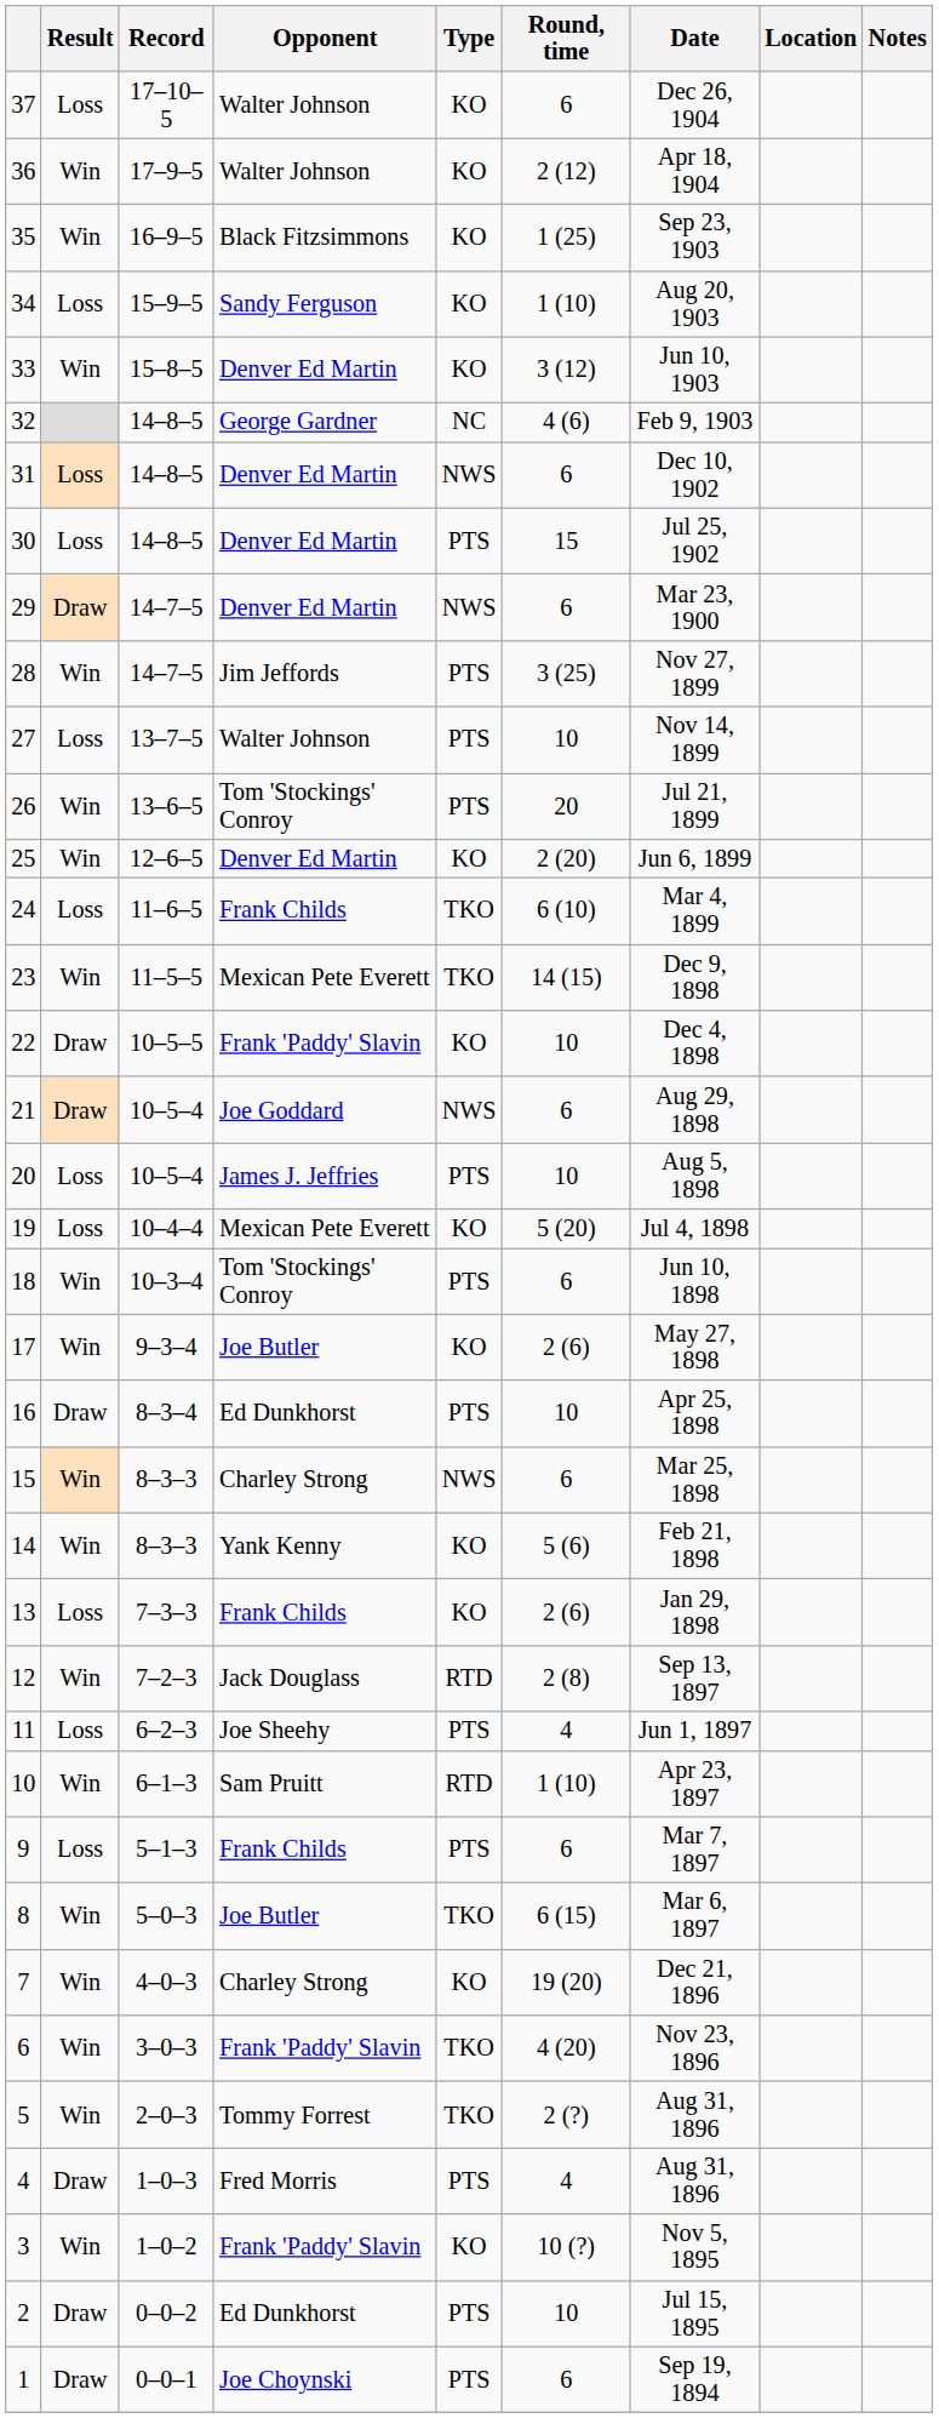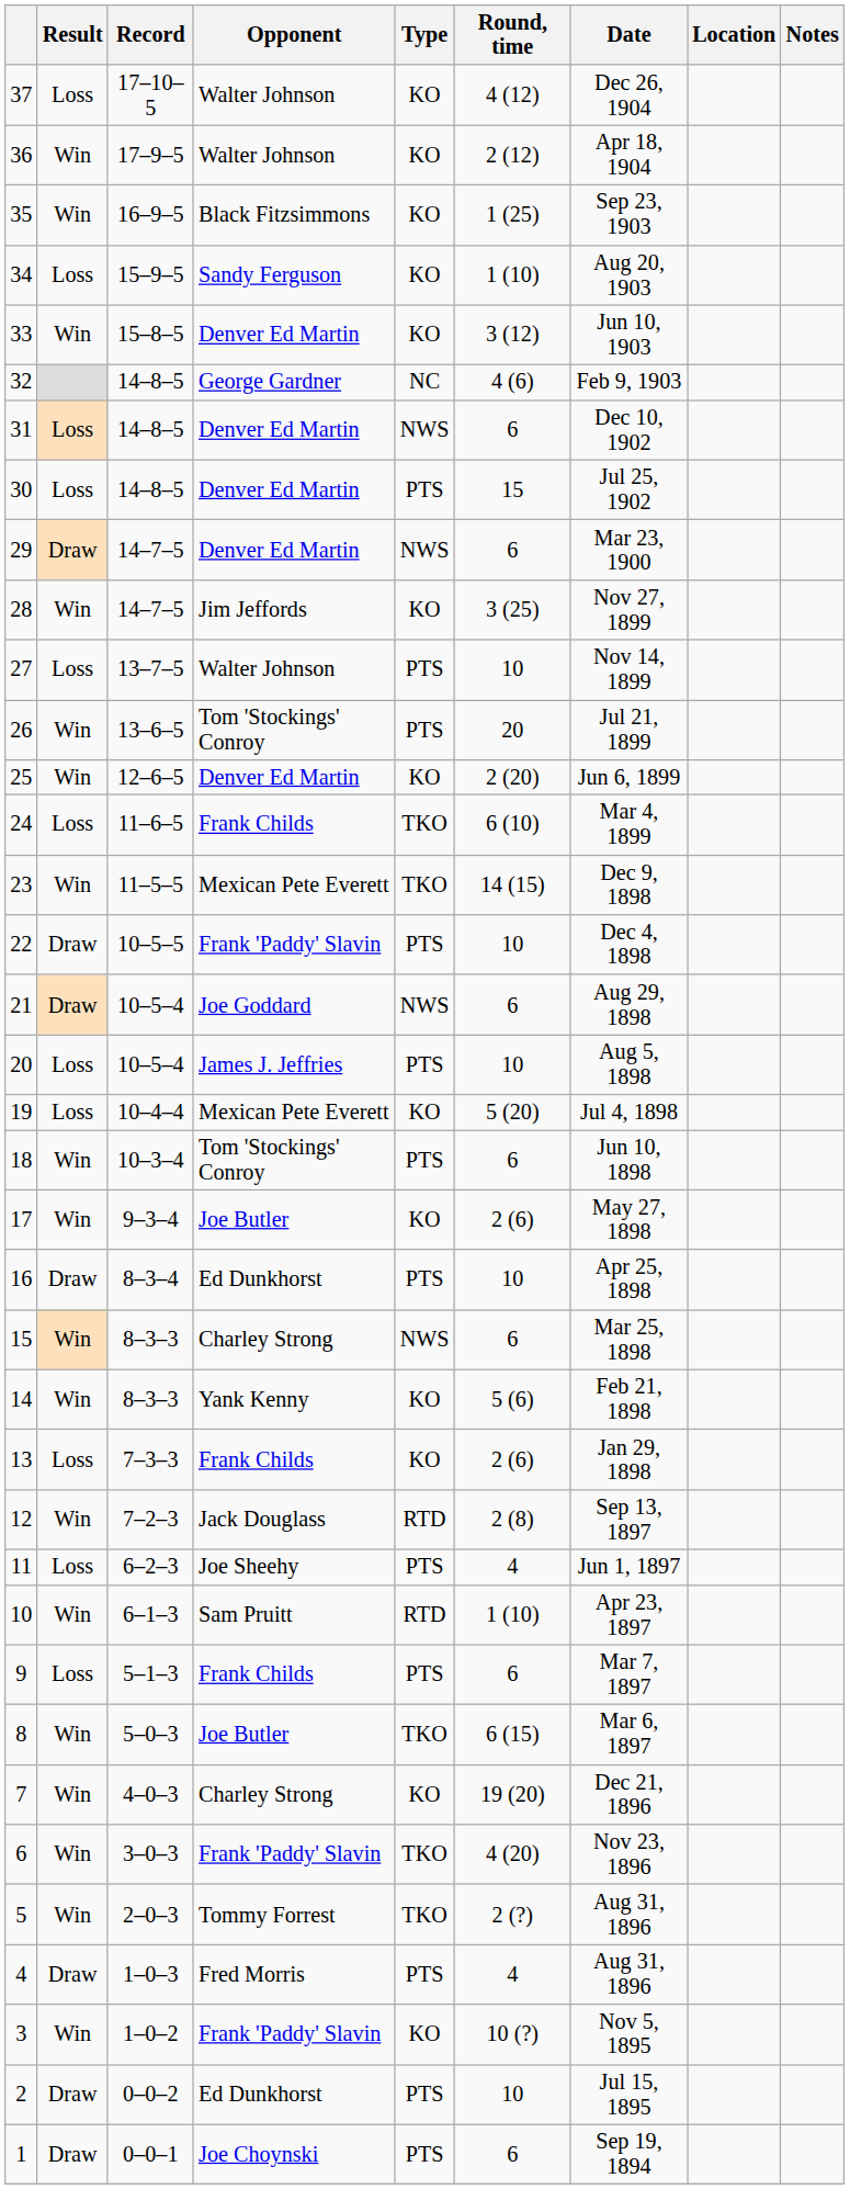 <table class="wikitable mw-collapsible mw-collapsed" style="text-align:center">
 <tr>
 <th></th>
 <th>Result</th>
 <th>Record</th>
 <th>Opponent</th>
 <th>Type</th>
 <th>Round, time</th>
 <th>Date</th>
 <th>Location</th>
 <th>Notes</th>
 </tr>
 <tr>
 <td>37</td>
 <td>Loss</td>
 <td>17–10–5 </td>
 <td align=left>Walter Johnson</td>
 <td>KO</td>
-<td>6</td>
+<td>4 (12)</td>
 <td>Dec 26, 1904</td>
 <td style="text-align:left;"></td>
 <td></td>
 </tr>
 <tr>
 <td>36</td>
 <td>Win</td>
 <td>17–9–5 </td>
 <td align=left>Walter Johnson</td>
 <td>KO</td>
 <td>2 (12)</td>
 <td>Apr 18, 1904</td>
 <td style="text-align:left;"></td>
 <td></td>
 </tr>
 <tr>
 <td>35</td>
 <td>Win</td>
 <td>16–9–5 </td>
 <td align=left>Black Fitzsimmons</td>
 <td>KO</td>
 <td>1 (25)</td>
 <td>Sep 23, 1903</td>
 <td style="text-align:left;"></td>
 <td></td>
 </tr>
 <tr>
 <td>34</td>
 <td>Loss</td>
 <td>15–9–5 </td>
 <td align=left><a href='#'>Sandy Ferguson</a></td>
 <td>KO</td>
 <td>1 (10)</td>
 <td>Aug 20, 1903</td>
 <td style="text-align:left;"></td>
 <td></td>
 </tr>
 <tr>
 <td>33</td>
 <td>Win</td>
 <td>15–8–5 </td>
 <td align=left><a href='#'>Denver Ed Martin</a></td>
 <td>KO</td>
 <td>3 (12)</td>
 <td>Jun 10, 1903</td>
 <td style="text-align:left;"></td>
 <td></td>
 </tr>
 <tr>
 <td>32</td>
 <td style="background:#DDD"></td>
 <td>14–8–5 </td>
 <td align=left><a href='#'>George Gardner</a></td>
 <td>NC</td>
 <td>4 (6)</td>
 <td>Feb 9, 1903</td>
 <td style="text-align:left;"></td>
 <td style="text-align:left;"></td>
 </tr>
 <tr>
 <td>31</td>
 <td style="background:#FEE1BC">Loss</td>
 <td>14–8–5 </td>
 <td align=left><a href='#'>Denver Ed Martin</a></td>
 <td>NWS</td>
 <td>6</td>
 <td>Dec 10, 1902</td>
 <td style="text-align:left;"></td>
 <td style="text-align:left;"></td>
 </tr>
 <tr>
 <td>30</td>
 <td>Loss</td>
 <td>14–8–5 </td>
 <td align=left><a href='#'>Denver Ed Martin</a></td>
 <td>PTS</td>
 <td>15</td>
 <td>Jul 25, 1902</td>
 <td style="text-align:left;"></td>
 <td style="text-align:left;"></td>
 </tr>
 <tr>
 <td>29</td>
 <td style="background:#FEE1BC">Draw</td>
 <td>14–7–5 </td>
 <td align=left><a href='#'>Denver Ed Martin</a></td>
 <td>NWS</td>
 <td>6</td>
 <td>Mar 23, 1900</td>
 <td style="text-align:left;"></td>
 <td></td>
 </tr>
 <tr>
 <td>28</td>
 <td>Win</td>
 <td>14–7–5 </td>
 <td align=left>Jim Jeffords</td>
-<td>PTS</td>
+<td>KO</td>
 <td>3 (25)</td>
 <td>Nov 27, 1899</td>
 <td style="text-align:left;"></td>
 <td></td>
 </tr>
 <tr>
 <td>27</td>
 <td>Loss</td>
 <td>13–7–5 </td>
 <td align=left>Walter Johnson</td>
 <td>PTS</td>
 <td>10</td>
 <td>Nov 14, 1899</td>
 <td style="text-align:left;"></td>
 <td></td>
 </tr>
 <tr>
 <td>26</td>
 <td>Win</td>
 <td>13–6–5 </td>
 <td align=left>Tom 'Stockings' Conroy</td>
 <td>PTS</td>
 <td>20</td>
 <td>Jul 21, 1899</td>
 <td style="text-align:left;"></td>
 <td></td>
 </tr>
 <tr>
 <td>25</td>
 <td>Win</td>
 <td>12–6–5 </td>
 <td align=left><a href='#'>Denver Ed Martin</a></td>
 <td>KO</td>
 <td>2 (20)</td>
 <td>Jun 6, 1899</td>
 <td style="text-align:left;"></td>
 <td></td>
 </tr>
 <tr>
 <td>24</td>
 <td>Loss</td>
 <td>11–6–5 </td>
 <td align=left><a href='#'>Frank Childs</a></td>
 <td>TKO</td>
 <td>6 (10)</td>
 <td>Mar 4, 1899</td>
 <td style="text-align:left;"></td>
 <td style="text-align:left;"></td>
 </tr>
 <tr>
 <td>23</td>
 <td>Win</td>
 <td>11–5–5 </td>
 <td align=left>Mexican Pete Everett</td>
 <td>TKO</td>
 <td>14 (15)</td>
 <td>Dec 9, 1898</td>
 <td style="text-align:left;"></td>
 <td></td>
 </tr>
 <tr>
 <td>22</td>
 <td>Draw</td>
 <td>10–5–5 </td>
 <td align=left><a href='#'>Frank 'Paddy' Slavin</a></td>
-<td>KO</td>
+<td>PTS</td>
 <td>10</td>
 <td>Dec 4, 1898</td>
 <td style="text-align:left;"></td>
 <td></td>
 </tr>
 <tr>
 <td>21</td>
 <td style="background:#FEE1BC">Draw</td>
 <td>10–5–4 </td>
 <td align=left><a href='#'>Joe Goddard</a></td>
 <td>NWS</td>
 <td>6</td>
 <td>Aug 29, 1898</td>
 <td style="text-align:left;"></td>
 <td></td>
 </tr>
 <tr>
 <td>20</td>
 <td>Loss</td>
 <td>10–5–4 </td>
 <td align=left><a href='#'>James J. Jeffries</a></td>
 <td>PTS</td>
 <td>10</td>
 <td>Aug 5, 1898</td>
 <td style="text-align:left;"></td>
 <td></td>
 </tr>
 <tr>
 <td>19</td>
 <td>Loss</td>
 <td>10–4–4 </td>
 <td align=left>Mexican Pete Everett</td>
 <td>KO</td>
 <td>5 (20)</td>
 <td>Jul 4, 1898</td>
 <td style="text-align:left;"></td>
 <td></td>
 </tr>
 <tr>
 <td>18</td>
 <td>Win</td>
 <td>10–3–4 </td>
 <td align=left>Tom 'Stockings' Conroy</td>
 <td>PTS</td>
 <td>6</td>
 <td>Jun 10, 1898</td>
 <td style="text-align:left;"></td>
 <td></td>
 </tr>
 <tr>
 <td>17</td>
 <td>Win</td>
 <td>9–3–4 </td>
 <td align=left><a href='#'>Joe Butler</a></td>
 <td>KO</td>
 <td>2 (6)</td>
 <td>May 27, 1898</td>
 <td style="text-align:left;"></td>
 <td></td>
 </tr>
 <tr>
 <td>16</td>
 <td>Draw</td>
 <td>8–3–4 </td>
 <td align=left>Ed Dunkhorst</td>
 <td>PTS</td>
 <td>10</td>
 <td>Apr 25, 1898</td>
 <td style="text-align:left;"></td>
 <td></td>
 </tr>
 <tr>
 <td>15</td>
 <td style="background:#FEE1BC">Win</td>
 <td>8–3–3 </td>
 <td align=left>Charley Strong</td>
 <td>NWS</td>
 <td>6</td>
 <td>Mar 25, 1898</td>
 <td style="text-align:left;"></td>
 <td></td>
 </tr>
 <tr>
 <td>14</td>
 <td>Win</td>
 <td>8–3–3</td>
 <td align=left>Yank Kenny</td>
 <td>KO</td>
 <td>5 (6)</td>
 <td>Feb 21, 1898</td>
 <td style="text-align:left;"></td>
 <td></td>
 </tr>
 <tr>
 <td>13</td>
 <td>Loss</td>
 <td>7–3–3</td>
 <td align=left><a href='#'>Frank Childs</a></td>
 <td>KO</td>
 <td>2 (6)</td>
 <td>Jan 29, 1898</td>
 <td style="text-align:left;"></td>
 <td style="text-align:left;"></td>
 </tr>
 <tr>
 <td>12</td>
 <td>Win</td>
 <td>7–2–3</td>
 <td align=left>Jack Douglass</td>
 <td>RTD</td>
 <td>2 (8)</td>
 <td>Sep 13, 1897</td>
 <td style="text-align:left;"></td>
 <td></td>
 </tr>
 <tr>
 <td>11</td>
 <td>Loss</td>
 <td>6–2–3</td>
 <td align=left>Joe Sheehy</td>
 <td>PTS</td>
 <td>4</td>
 <td>Jun 1, 1897</td>
 <td style="text-align:left;"></td>
 <td></td>
 </tr>
 <tr>
 <td>10</td>
 <td>Win</td>
 <td>6–1–3</td>
 <td align=left>Sam Pruitt</td>
 <td>RTD</td>
 <td>1 (10)</td>
 <td>Apr 23, 1897</td>
 <td style="text-align:left;"></td>
 <td style="text-align:left;"></td>
 </tr>
 <tr>
 <td>9</td>
 <td>Loss</td>
 <td>5–1–3</td>
 <td align=left><a href='#'>Frank Childs</a></td>
 <td>PTS</td>
 <td>6</td>
 <td>Mar 7, 1897</td>
 <td style="text-align:left;"></td>
 <td></td>
 </tr>
 <tr>
 <td>8</td>
 <td>Win</td>
 <td>5–0–3</td>
 <td align=left><a href='#'>Joe Butler</a></td>
 <td>TKO</td>
 <td>6 (15)</td>
 <td>Mar 6, 1897</td>
 <td style="text-align:left;"></td>
 <td style="text-align:left;"></td>
 </tr>
 <tr>
 <td>7</td>
 <td>Win</td>
 <td>4–0–3</td>
 <td align=left>Charley Strong</td>
 <td>KO</td>
 <td>19 (20)</td>
 <td>Dec 21, 1896</td>
 <td style="text-align:left;"></td>
 <td style="text-align:left;"></td>
 </tr>
 <tr>
 <td>6</td>
 <td>Win</td>
 <td>3–0–3</td>
 <td align=left><a href='#'>Frank 'Paddy' Slavin</a></td>
 <td>TKO</td>
 <td>4 (20)</td>
 <td>Nov 23, 1896</td>
 <td style="text-align:left;"></td>
 <td></td>
 </tr>
 <tr>
 <td>5</td>
 <td>Win</td>
 <td>2–0–3</td>
 <td align=left>Tommy Forrest</td>
 <td>TKO</td>
 <td>2 (?)</td>
 <td>Aug 31, 1896</td>
 <td style="text-align:left;"></td>
 <td></td>
 </tr>
 <tr>
 <td>4</td>
 <td>Draw</td>
 <td>1–0–3</td>
 <td align=left>Fred Morris</td>
 <td>PTS</td>
 <td>4</td>
 <td>Aug 31, 1896</td>
 <td style="text-align:left;"></td>
 <td></td>
 </tr>
 <tr>
 <td>3</td>
 <td>Win</td>
 <td>1–0–2</td>
 <td align=left><a href='#'>Frank 'Paddy' Slavin</a></td>
 <td>KO</td>
 <td>10 (?)</td>
 <td>Nov 5, 1895</td>
 <td style="text-align:left;"></td>
 <td></td>
 </tr>
 <tr>
 <td>2</td>
 <td>Draw</td>
 <td>0–0–2</td>
 <td align=left>Ed Dunkhorst</td>
 <td>PTS</td>
 <td>10</td>
 <td>Jul 15, 1895</td>
 <td style="text-align:left;"></td>
 <td></td>
 </tr>
 <tr>
 <td>1</td>
 <td>Draw</td>
 <td>0–0–1</td>
 <td align=left><a href='#'>Joe Choynski</a></td>
 <td>PTS</td>
 <td>6</td>
 <td>Sep 19, 1894</td>
 <td style="text-align:left;"></td>
 <td></td>
 </tr>
 <tr>
 </tr>
 </table>
